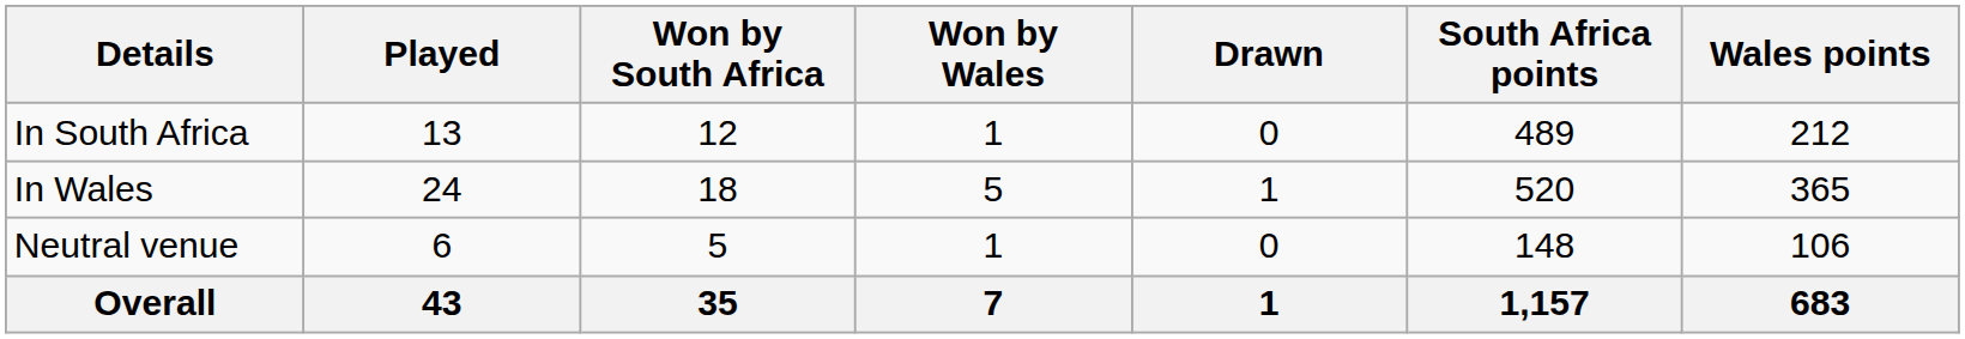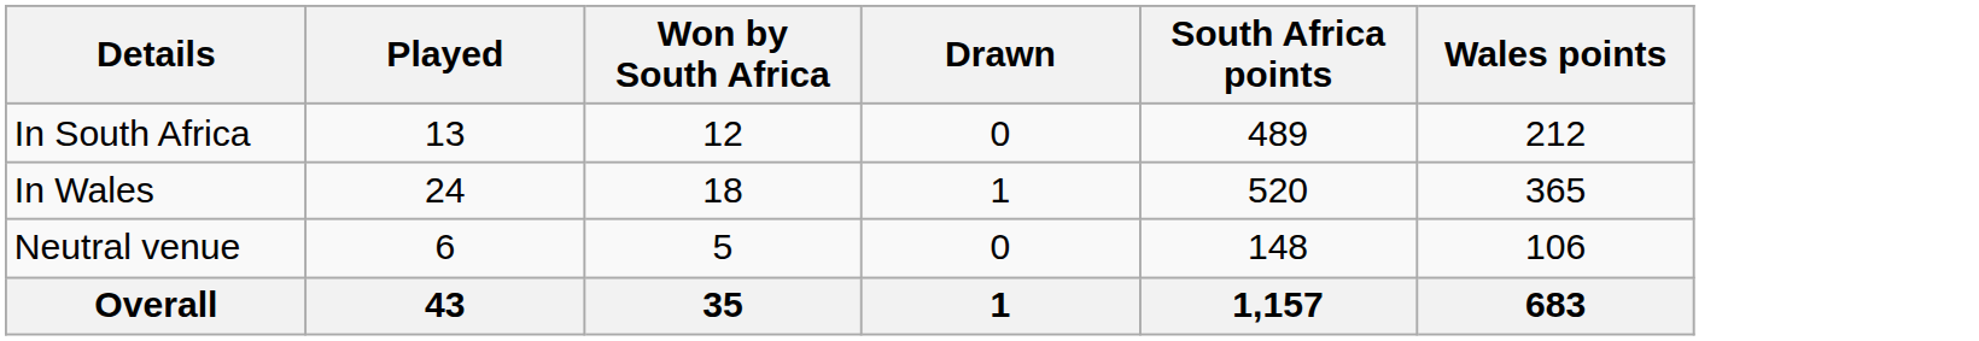 <table class="wikitable sortable" style="text-align:center">
 <tr>
 <th width="125">Details</th>
 <th width="115">Played</th>
 <th width="115">Won by<br>South Africa</th>
-<th width="115">Won by<br>Wales</th>
 <th width="115">Drawn</th>
 <th width="115">South Africa points</th>
 <th width="115">Wales points</th>
 </tr>
 <tr>
 <td align="left">In South Africa</td>
 <td>13</td>
 <td>12</td>
-<td>1</td>
 <td>0</td>
 <td>489</td>
 <td>212</td>
 </tr>
 <tr>
 <td align="left">In Wales</td>
 <td>24</td>
 <td>18</td>
-<td>5</td>
 <td>1</td>
 <td>520</td>
 <td>365</td>
 </tr>
 <tr>
 <td align="left">Neutral venue</td>
 <td>6</td>
 <td>5</td>
-<td>1</td>
 <td>0</td>
 <td>148</td>
 <td>106</td>
 </tr>
 <tr>
 <th>Overall</th>
 <th>43</th>
 <th>35</th>
-<th>7</th>
 <th>1</th>
 <th>1,157</th>
 <th>683</th>
 </tr>
 </table>
